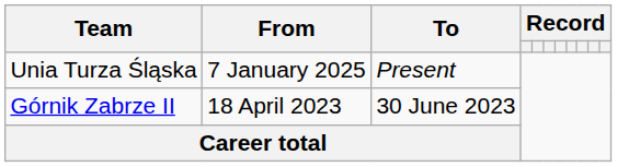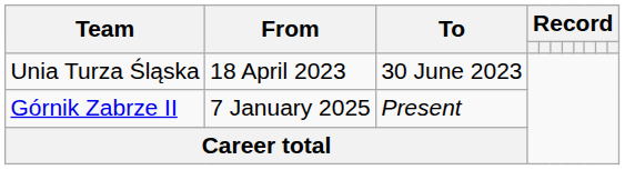 <table class="wikitable" style="text-align: center">
 <tr>
 <th rowspan="2">Team</th>
 <th rowspan="2">From</th>
 <th rowspan="2">To</th>
 <th colspan="8">Record</th>
 </tr>
 <tr>
 <th></th>
 <th></th>
 <th></th>
 <th></th>
 <th></th>
 <th></th>
 <th></th>
 <th></th>
 </tr>
 <tr>
 <td align=left>Unia Turza Śląska</td>
-<td align=left>7 January 2025</td>
-<td align=left><em>Present</em><br></td>
+<td align=left>18 April 2023</td>
+<td align=left>30 June 2023<br></td>
 </tr>
 <tr>
 <td align=left><a href='#'>Górnik Zabrze II</a></td>
-<td align=left>18 April 2023</td>
-<td align=left>30 June 2023<br></td>
+<td align=left>7 January 2025</td>
+<td align=left><em>Present</em><br></td>
 </tr>
 <tr>
 <th colspan="3">Career total<br></th>
 </tr>
 </table>
